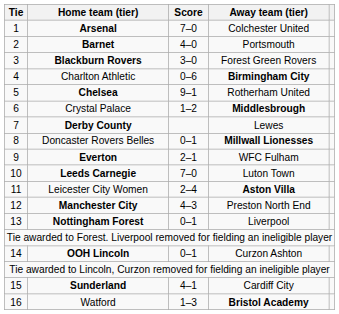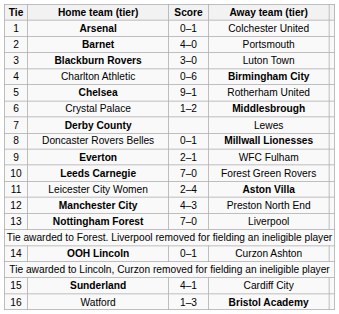 <table class="wikitable" style="text-align:center; font-size:85%">
 <tr>
 <th>Tie</th>
 <th>Home team (tier)</th>
 <th>Score</th>
 <th>Away team (tier)</th>
 <th></th>
 </tr>
 <tr>
 <td align="center">1</td>
 <td><strong>Arsenal</strong></td>
-<td align="center">7–0</td>
+<td align="center">0–1</td>
 <td>Colchester United</td>
 <td></td>
 </tr>
 <tr>
 <td align="center">2</td>
 <td><strong>Barnet</strong></td>
 <td align="center">4–0</td>
 <td>Portsmouth</td>
 <td></td>
 </tr>
 <tr>
 <td align="center">3</td>
 <td><strong>Blackburn Rovers</strong></td>
 <td align="center">3–0</td>
-<td>Forest Green Rovers</td>
+<td>Luton Town</td>
 <td></td>
 </tr>
 <tr>
 <td align="center">4</td>
 <td>Charlton Athletic</td>
 <td align="center">0–6</td>
 <td><strong>Birmingham City</strong></td>
 <td></td>
 </tr>
 <tr>
 <td align="center">5</td>
 <td><strong>Chelsea</strong></td>
 <td align="center">9–1</td>
 <td>Rotherham United</td>
 <td></td>
 </tr>
 <tr>
 <td align="center">6</td>
 <td>Crystal Palace</td>
 <td align="center">1–2 </td>
 <td><strong>Middlesbrough</strong></td>
 <td></td>
 </tr>
 <tr>
 <td align="center">7</td>
 <td><strong>Derby County</strong></td>
 <td align="center"></td>
 <td>Lewes</td>
 <td></td>
 </tr>
 <tr>
 <td align="center">8</td>
 <td>Doncaster Rovers Belles</td>
 <td align="center">0–1</td>
 <td><strong>Millwall Lionesses</strong></td>
 <td></td>
 </tr>
 <tr>
 <td align="center">9</td>
 <td><strong>Everton</strong></td>
 <td align="center">2–1</td>
 <td>WFC Fulham</td>
 <td></td>
 </tr>
 <tr>
 <td align="center">10</td>
 <td><strong>Leeds Carnegie</strong></td>
 <td align="center">7–0</td>
-<td>Luton Town</td>
+<td>Forest Green Rovers</td>
 <td></td>
 </tr>
 <tr>
 <td align="center">11</td>
 <td>Leicester City Women</td>
 <td align="center">2–4</td>
 <td><strong>Aston Villa</strong></td>
 <td></td>
 </tr>
 <tr>
 <td align="center">12</td>
 <td><strong>Manchester City</strong></td>
 <td align="center">4–3 </td>
 <td>Preston North End</td>
 <td></td>
 </tr>
 <tr>
 <td align="center">13</td>
 <td><strong>Nottingham Forest</strong></td>
-<td align="center">0–1</td>
+<td align="center">7–0</td>
 <td>Liverpool</td>
 <td></td>
 </tr>
 <tr>
 <td colspan="5" align="center">Tie awarded to Forest. Liverpool removed for fielding an ineligible player</td>
 </tr>
 <tr>
 <td align="center">14</td>
 <td><strong>OOH Lincoln</strong></td>
 <td align="center">0–1</td>
 <td>Curzon Ashton</td>
 <td></td>
 </tr>
 <tr>
 <td colspan="5" align="center">Tie awarded to Lincoln, Curzon removed for fielding an ineligible player</td>
 </tr>
 <tr>
 <td align="center">15</td>
 <td><strong>Sunderland</strong></td>
 <td align="center">4–1</td>
 <td>Cardiff City</td>
 <td></td>
 </tr>
 <tr>
 <td align="center">16</td>
 <td>Watford</td>
 <td align="center">1–3</td>
 <td><strong>Bristol Academy</strong></td>
 <td></td>
 </tr>
 </table>
